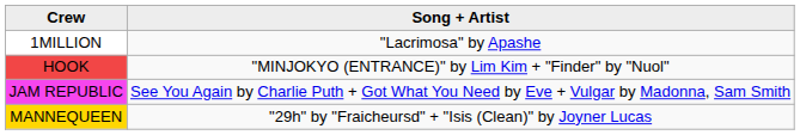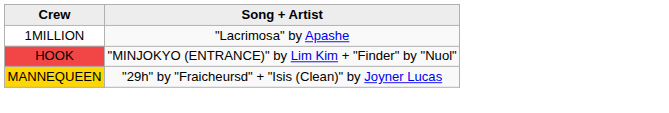 <table class="wikitable sortable" style="text-align:center; font-size:90%">
 <tr>
 <th style="background:#EDEDED">Crew</th>
 <th style="background:#EDEDED">Song + Artist</th>
 </tr>
 <tr>
 <td style="background:white">1MILLION</td>
 <td>"Lacrimosa" by <a href='#'>Apashe</a></td>
 </tr>
 <tr>
 <td style="background:#F24646">HOOK</td>
 <td>"MINJOKYO (ENTRANCE)" by <a href='#'>Lim Kim</a> + "Finder" by "Nuol"</td>
 </tr>
 <tr>
-<td style="background:#F646EE">JAM REPUBLIC</td>
-<td><a href='#'>See You Again</a> by <a href='#'>Charlie Puth</a> + <a href='#'>Got What You Need</a> by <a href='#'>Eve</a> + <a href='#'>Vulgar</a> by <a href='#'>Madonna</a>, <a href='#'>Sam Smith</a></td>
-</tr>
-<tr>
 <td style="background:gold">MANNEQUEEN</td>
 <td>"29h" by "Fraicheursd" + "Isis (Clean)" by <a href='#'>Joyner Lucas</a></td>
 </tr>
 </table>
